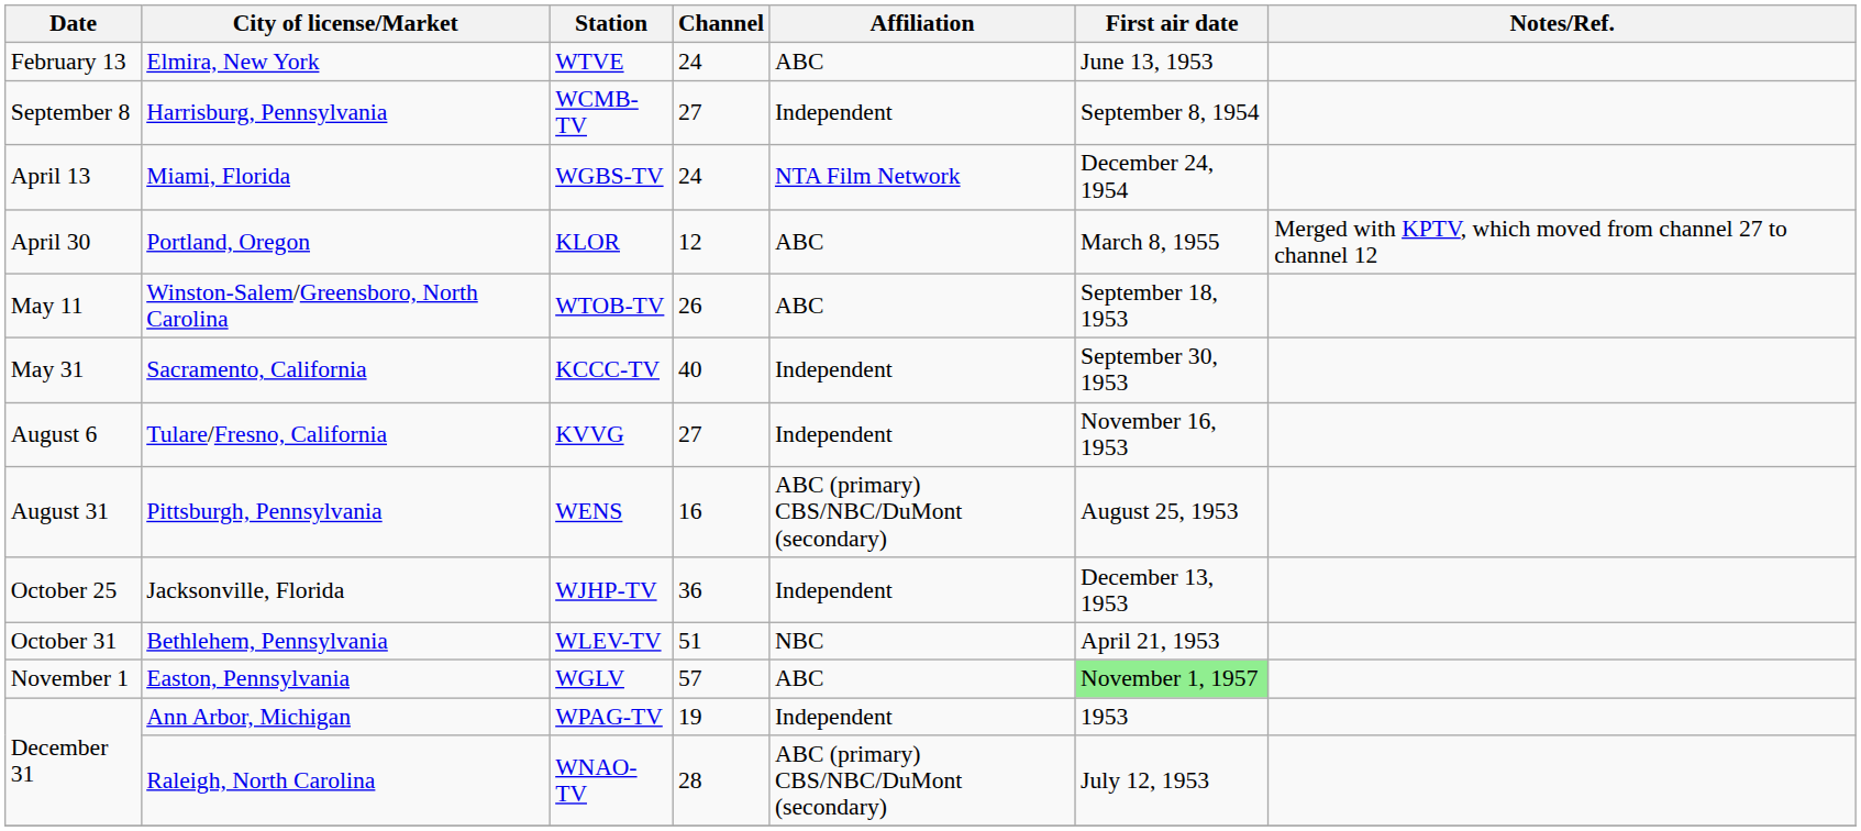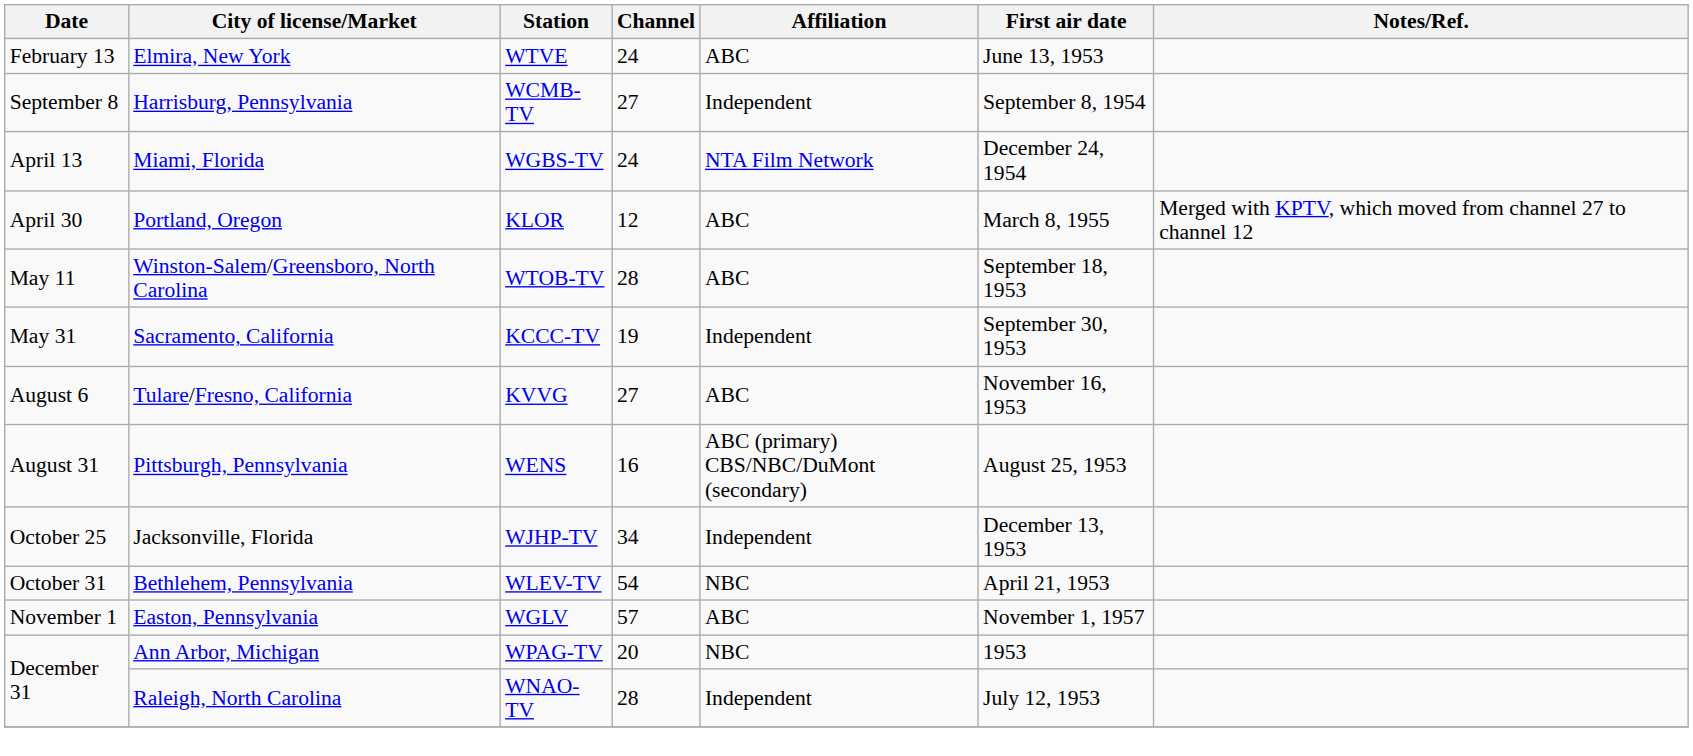 <table class="wikitable unsortable">
 <tr>
 <th>Date</th>
 <th>City of license/Market</th>
 <th>Station</th>
 <th>Channel</th>
 <th>Affiliation</th>
 <th>First air date</th>
 <th>Notes/Ref.</th>
 </tr>
 <tr>
 <td>February 13</td>
 <td><a href='#'>Elmira, New York</a></td>
 <td><a href='#'>WTVE</a></td>
 <td>24</td>
 <td>ABC</td>
 <td>June 13, 1953</td>
 <td></td>
 </tr>
 <tr>
 <td>September 8</td>
 <td><a href='#'>Harrisburg, Pennsylvania</a></td>
 <td><a href='#'>WCMB-TV</a></td>
 <td>27</td>
 <td>Independent</td>
 <td>September 8, 1954</td>
 <td></td>
 </tr>
 <tr>
 <td>April 13</td>
 <td><a href='#'>Miami, Florida</a></td>
 <td><a href='#'>WGBS-TV</a></td>
 <td>24</td>
 <td><a href='#'>NTA Film Network</a></td>
 <td>December 24, 1954</td>
 <td></td>
 </tr>
 <tr>
 <td>April 30</td>
 <td><a href='#'>Portland, Oregon</a></td>
 <td><a href='#'>KLOR</a></td>
 <td>12</td>
 <td>ABC</td>
 <td>March 8, 1955</td>
 <td>Merged with <a href='#'>KPTV</a>, which moved from channel 27 to channel 12</td>
 </tr>
 <tr>
 <td>May 11</td>
 <td><a href='#'>Winston-Salem</a>/<a href='#'>Greensboro, North Carolina</a></td>
 <td><a href='#'>WTOB-TV</a></td>
-<td>26</td>
+<td>28</td>
 <td>ABC</td>
 <td>September 18, 1953</td>
 </tr>
 <tr>
 <td>May 31</td>
 <td><a href='#'>Sacramento, California</a></td>
 <td><a href='#'>KCCC-TV</a></td>
-<td>40</td>
+<td>19</td>
 <td>Independent</td>
 <td>September 30, 1953</td>
 <td></td>
 </tr>
 <tr>
 <td>August 6</td>
 <td><a href='#'>Tulare</a>/<a href='#'>Fresno, California</a></td>
 <td><a href='#'>KVVG</a></td>
 <td>27</td>
-<td>Independent</td>
+<td>ABC</td>
 <td>November 16, 1953</td>
 <td></td>
 </tr>
 <tr>
 <td>August 31</td>
 <td><a href='#'>Pittsburgh, Pennsylvania</a></td>
 <td><a href='#'>WENS</a></td>
 <td>16</td>
 <td>ABC (primary) <br> CBS/NBC/DuMont (secondary)</td>
 <td>August 25, 1953</td>
 <td></td>
 </tr>
 <tr>
 <td>October 25</td>
 <td>Jacksonville, Florida</td>
 <td><a href='#'>WJHP-TV</a></td>
-<td>36</td>
+<td>34</td>
 <td>Independent</td>
 <td>December 13, 1953</td>
 <td></td>
 </tr>
 <tr>
 <td>October 31</td>
 <td><a href='#'>Bethlehem, Pennsylvania</a></td>
 <td><a href='#'>WLEV-TV</a></td>
-<td>51</td>
+<td>54</td>
 <td>NBC</td>
 <td>April 21, 1953</td>
 <td></td>
 </tr>
 <tr>
 <td>November 1</td>
 <td><a href='#'>Easton, Pennsylvania</a></td>
 <td><a href='#'>WGLV</a></td>
 <td>57</td>
 <td>ABC</td>
-<td style="background: lightgreen;">November 1, 1957</td>
+<td>November 1, 1957</td>
 <td></td>
 </tr>
 <tr>
 <td rowspan=2>December 31</td>
 <td><a href='#'>Ann Arbor, Michigan</a></td>
 <td><a href='#'>WPAG-TV</a></td>
-<td>19</td>
-<td>Independent</td>
+<td>20</td>
+<td>NBC</td>
 <td>1953</td>
 </tr>
 <tr>
 <td><a href='#'>Raleigh, North Carolina</a></td>
 <td><a href='#'>WNAO-TV</a></td>
 <td>28</td>
-<td>ABC (primary) <br> CBS/NBC/DuMont (secondary)</td>
+<td>Independent</td>
 <td>July 12, 1953</td>
 <td></td>
 </tr>
 <tr>
 </tr>
 </table>
